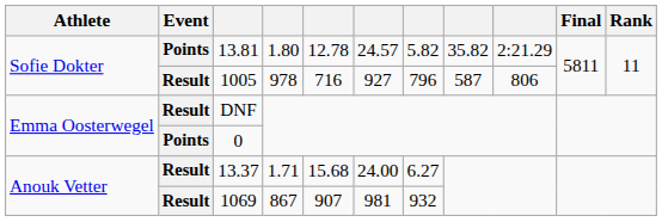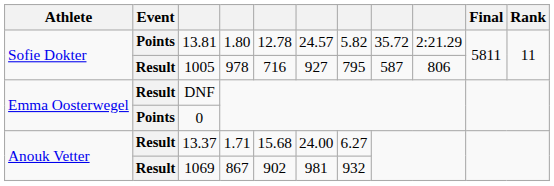 <table class="wikitable" style="font-size:90%">
 <tr>
 <th>Athlete</th>
 <th>Event</th>
 <th></th>
 <th></th>
 <th></th>
 <th></th>
 <th></th>
 <th></th>
 <th></th>
 <th>Final</th>
 <th>Rank</th>
 </tr>
 <tr align="center">
 <td rowspan="2" style="text-align:left"><a href='#'>Sofie Dokter</a></td>
 <th style="font-size:95%">Points</th>
 <td>13.81</td>
 <td>1.80</td>
 <td>12.78</td>
 <td>24.57</td>
 <td>5.82</td>
-<td>35.82</td>
+<td>35.72</td>
 <td>2:21.29</td>
 <td rowspan="2">5811</td>
 <td rowspan="2">11</td>
 </tr>
 <tr align="center">
 <th style="font-size:95%">Result</th>
 <td>1005</td>
 <td>978</td>
 <td>716</td>
 <td>927</td>
-<td>796</td>
+<td>795</td>
 <td>587</td>
 <td>806</td>
 </tr>
 <tr align="center">
 <td rowspan="2" style="text-align:left"><a href='#'>Emma Oosterwegel</a></td>
 <th style="font-size:95%">Result</th>
 <td>DNF</td>
 <td colspan=6 rowspan=2></td>
 <td rowspan="2" colspan=2></td>
 </tr>
 <tr align="center">
 <th style="font-size:95%">Points</th>
 <td>0</td>
 </tr>
 <tr align="center">
 <td rowspan="2" style="text-align:left"><a href='#'>Anouk Vetter</a></td>
 <th style="font-size:95%">Result</th>
 <td>13.37</td>
 <td>1.71</td>
 <td>15.68</td>
 <td>24.00</td>
 <td>6.27</td>
 <td colspan=2 rowspan=2></td>
 <td rowspan="2" colspan=2></td>
 </tr>
 <tr align="center">
 <th style="font-size:95%">Result</th>
 <td>1069</td>
 <td>867</td>
-<td>907</td>
+<td>902</td>
 <td>981</td>
 <td>932</td>
 </tr>
 </table>
